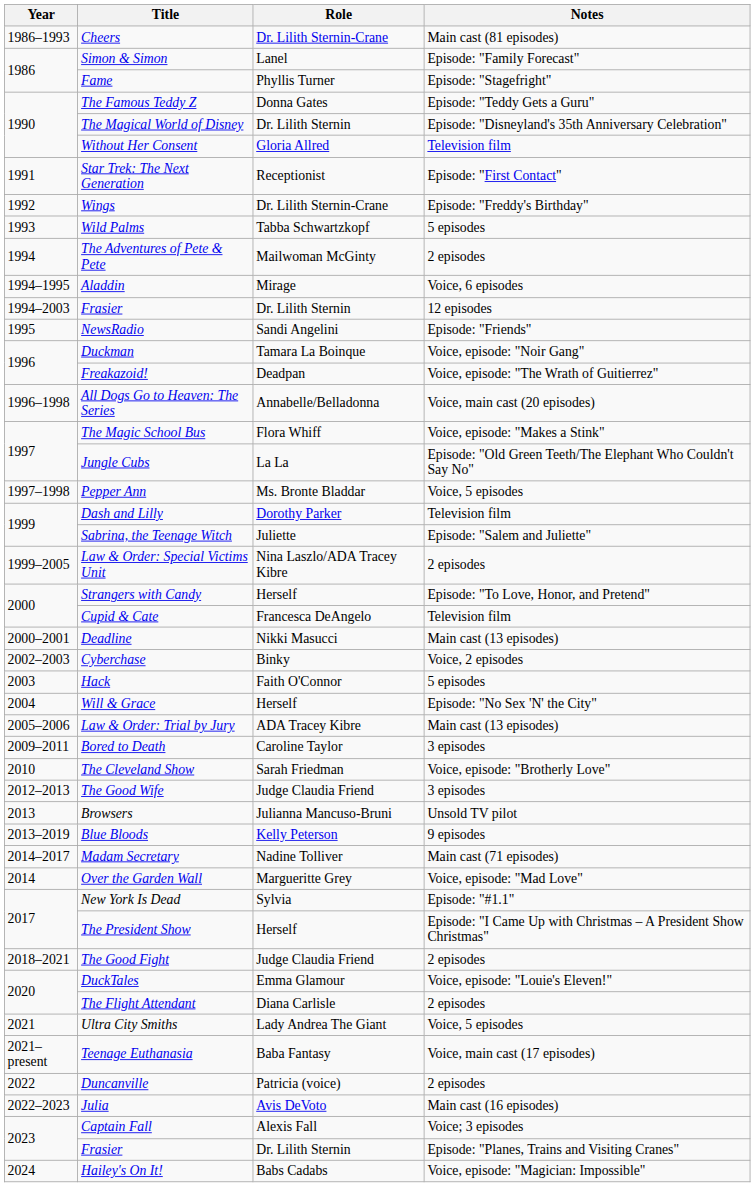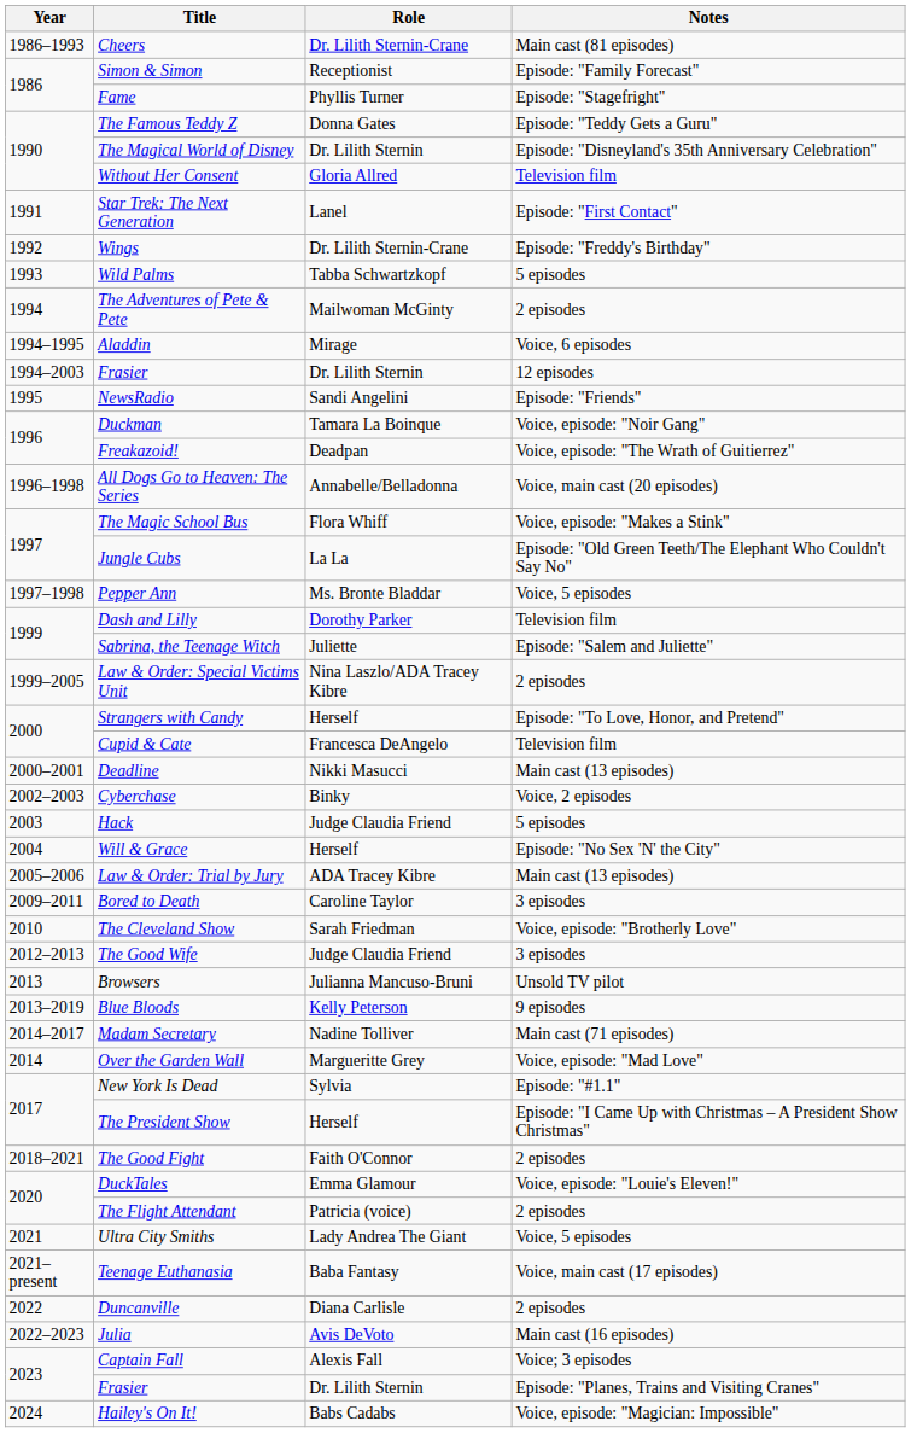 <table class="wikitable sortable">
 <tr>
 <th>Year</th>
 <th>Title</th>
 <th>Role</th>
 <th class="unsortable">Notes</th>
 </tr>
 <tr>
 <td>1986–1993</td>
 <td><em><a href='#'>Cheers</a></em></td>
 <td><a href='#'>Dr. Lilith Sternin-Crane</a></td>
 <td>Main cast (81 episodes)</td>
 </tr>
 <tr>
 <td rowspan=2>1986</td>
 <td><em><a href='#'>Simon & Simon</a></em></td>
-<td>Lanel</td>
+<td>Receptionist</td>
 <td>Episode: "Family Forecast"</td>
 </tr>
 <tr>
 <td><em><a href='#'>Fame</a></em></td>
 <td>Phyllis Turner</td>
 <td>Episode: "Stagefright"</td>
 </tr>
 <tr>
 <td rowspan=3>1990</td>
 <td data-sort-value="Famous Teddy Z, The"><em><a href='#'>The Famous Teddy Z</a></em></td>
 <td>Donna Gates</td>
 <td>Episode: "Teddy Gets a Guru"</td>
 </tr>
 <tr>
 <td data-sort-value="Magical World of Disney, The"><em><a href='#'>The Magical World of Disney</a></em></td>
 <td>Dr. Lilith Sternin</td>
 <td>Episode: "Disneyland's 35th Anniversary Celebration"</td>
 </tr>
 <tr>
 <td><em><a href='#'>Without Her Consent</a></em></td>
 <td><a href='#'>Gloria Allred</a></td>
 <td><a href='#'>Television film</a></td>
 </tr>
 <tr>
 <td>1991</td>
 <td><em><a href='#'>Star Trek: The Next Generation</a></em></td>
-<td>Receptionist</td>
+<td>Lanel</td>
 <td>Episode: "<a href='#'>First Contact</a>"</td>
 </tr>
 <tr>
 <td>1992</td>
 <td><em><a href='#'>Wings</a></em></td>
 <td>Dr. Lilith Sternin-Crane</td>
 <td>Episode: "Freddy's Birthday"</td>
 </tr>
 <tr>
 <td>1993</td>
 <td><em><a href='#'>Wild Palms</a></em></td>
 <td>Tabba Schwartzkopf</td>
 <td>5 episodes</td>
 </tr>
 <tr>
 <td>1994</td>
 <td data-sort-value="Adventures of Pete & Pete, The"><em><a href='#'>The Adventures of Pete & Pete</a></em></td>
 <td>Mailwoman McGinty</td>
 <td>2 episodes</td>
 </tr>
 <tr>
 <td>1994–1995</td>
 <td><em><a href='#'>Aladdin</a></em></td>
 <td>Mirage</td>
 <td>Voice, 6 episodes</td>
 </tr>
 <tr>
 <td>1994–2003</td>
 <td><em><a href='#'>Frasier</a></em></td>
 <td>Dr. Lilith Sternin</td>
 <td>12 episodes</td>
 </tr>
 <tr>
 <td>1995</td>
 <td><em><a href='#'>NewsRadio</a></em></td>
 <td>Sandi Angelini</td>
 <td>Episode: "Friends"</td>
 </tr>
 <tr>
 <td rowspan=2>1996</td>
 <td><em><a href='#'>Duckman</a></em></td>
 <td>Tamara La Boinque</td>
 <td>Voice, episode: "Noir Gang"</td>
 </tr>
 <tr>
 <td><em><a href='#'>Freakazoid!</a></em></td>
 <td>Deadpan</td>
 <td>Voice, episode: "The Wrath of Guitierrez"</td>
 </tr>
 <tr>
 <td>1996–1998</td>
 <td><em><a href='#'>All Dogs Go to Heaven: The Series</a></em></td>
 <td>Annabelle/Belladonna</td>
 <td>Voice, main cast (20 episodes)</td>
 </tr>
 <tr>
 <td rowspan=2>1997</td>
 <td data-sort-value="Magic School Bus, The"><em><a href='#'>The Magic School Bus</a></em></td>
 <td>Flora Whiff</td>
 <td>Voice, episode: "Makes a Stink"</td>
 </tr>
 <tr>
 <td><em><a href='#'>Jungle Cubs</a></em></td>
 <td>La La</td>
 <td>Episode: "Old Green Teeth/The Elephant Who Couldn't Say No"</td>
 </tr>
 <tr>
 <td>1997–1998</td>
 <td><em><a href='#'>Pepper Ann</a></em></td>
 <td>Ms. Bronte Bladdar</td>
 <td>Voice, 5 episodes</td>
 </tr>
 <tr>
 <td rowspan="2">1999</td>
 <td><em><a href='#'>Dash and Lilly</a></em></td>
 <td><a href='#'>Dorothy Parker</a></td>
 <td>Television film</td>
 </tr>
 <tr>
 <td><em><a href='#'>Sabrina, the Teenage Witch</a></em></td>
 <td>Juliette</td>
 <td>Episode: "Salem and Juliette"</td>
 </tr>
 <tr>
 <td>1999–2005</td>
 <td><em><a href='#'>Law & Order: Special Victims Unit</a></em></td>
 <td>Nina Laszlo/ADA Tracey Kibre</td>
 <td>2 episodes</td>
 </tr>
 <tr>
 <td rowspan=2>2000</td>
 <td><em><a href='#'>Strangers with Candy</a></em></td>
 <td>Herself</td>
 <td>Episode: "To Love, Honor, and Pretend"</td>
 </tr>
 <tr>
 <td><em><a href='#'>Cupid & Cate</a></em></td>
 <td>Francesca DeAngelo</td>
 <td>Television film</td>
 </tr>
 <tr>
 <td>2000–2001</td>
 <td><em><a href='#'>Deadline</a></em></td>
 <td>Nikki Masucci</td>
 <td>Main cast (13 episodes)</td>
 </tr>
 <tr>
 <td>2002–2003</td>
 <td><em><a href='#'>Cyberchase</a></em></td>
 <td>Binky</td>
 <td>Voice, 2 episodes</td>
 </tr>
 <tr>
 <td>2003</td>
 <td><em><a href='#'>Hack</a></em></td>
-<td>Faith O'Connor</td>
+<td>Judge Claudia Friend</td>
 <td>5 episodes</td>
 </tr>
 <tr>
 <td>2004</td>
 <td><em><a href='#'>Will & Grace</a></em></td>
 <td>Herself</td>
 <td>Episode: "No Sex 'N' the City"</td>
 </tr>
 <tr>
 <td>2005–2006</td>
 <td><em><a href='#'>Law & Order: Trial by Jury</a></em></td>
 <td>ADA Tracey Kibre</td>
 <td>Main cast (13 episodes)</td>
 </tr>
 <tr>
 <td>2009–2011</td>
 <td><em><a href='#'>Bored to Death</a></em></td>
 <td>Caroline Taylor</td>
 <td>3 episodes</td>
 </tr>
 <tr>
 <td>2010</td>
 <td data-sort-value="Cleveland Show, The"><em><a href='#'>The Cleveland Show</a></em></td>
 <td>Sarah Friedman</td>
 <td>Voice, episode: "Brotherly Love"</td>
 </tr>
 <tr>
 <td>2012–2013</td>
 <td data-sort-value="Good Wife, The"><em><a href='#'>The Good Wife</a></em></td>
 <td>Judge Claudia Friend</td>
 <td>3 episodes</td>
 </tr>
 <tr>
 <td>2013</td>
 <td><em>Browsers</em></td>
 <td>Julianna Mancuso-Bruni</td>
 <td>Unsold TV pilot</td>
 </tr>
 <tr>
 <td>2013–2019</td>
 <td><em><a href='#'>Blue Bloods</a></em></td>
 <td><a href='#'>Kelly Peterson</a></td>
 <td>9 episodes</td>
 </tr>
 <tr>
 <td>2014–2017</td>
 <td><em><a href='#'>Madam Secretary</a></em></td>
 <td>Nadine Tolliver</td>
 <td>Main cast (71 episodes)</td>
 </tr>
 <tr>
 <td>2014</td>
 <td><em><a href='#'>Over the Garden Wall</a></em></td>
 <td>Margueritte Grey</td>
 <td>Voice, episode: "Mad Love"</td>
 </tr>
 <tr>
 <td rowspan=2>2017</td>
 <td><em>New York Is Dead</em></td>
 <td>Sylvia</td>
 <td>Episode: "#1.1"</td>
 </tr>
 <tr>
 <td data-sort-value="President Show, The"><em><a href='#'>The President Show</a></em></td>
 <td>Herself</td>
 <td>Episode: "I Came Up with Christmas – A President Show Christmas"</td>
 </tr>
 <tr>
 <td>2018–2021</td>
 <td data-sort-value="Good Fight, The"><em><a href='#'>The Good Fight</a></em></td>
-<td>Judge Claudia Friend</td>
+<td>Faith O'Connor</td>
 <td>2 episodes</td>
 </tr>
 <tr>
 <td rowspan=2>2020</td>
 <td><em><a href='#'>DuckTales</a></em></td>
 <td>Emma Glamour</td>
 <td>Voice, episode: "Louie's Eleven!"</td>
 </tr>
 <tr>
 <td data-sort-value="Flight Attendant, The"><em><a href='#'>The Flight Attendant</a></em></td>
-<td>Diana Carlisle</td>
+<td>Patricia (voice)</td>
 <td>2 episodes</td>
 </tr>
 <tr>
 <td>2021</td>
 <td><em>Ultra City Smiths</em></td>
 <td>Lady Andrea The Giant</td>
 <td>Voice, 5 episodes</td>
 </tr>
 <tr>
 <td>2021–present</td>
 <td><em><a href='#'>Teenage Euthanasia</a></em></td>
 <td>Baba Fantasy</td>
 <td>Voice, main cast (17 episodes)</td>
 </tr>
 <tr>
 <td>2022</td>
 <td><em><a href='#'>Duncanville</a></em></td>
-<td>Patricia (voice)</td>
+<td>Diana Carlisle</td>
 <td>2 episodes</td>
 </tr>
 <tr>
 <td>2022–2023</td>
 <td><em><a href='#'>Julia</a></em></td>
 <td><a href='#'>Avis DeVoto</a></td>
 <td>Main cast (16 episodes)</td>
 </tr>
 <tr>
 <td rowspan=2>2023</td>
 <td><em><a href='#'>Captain Fall</a></em></td>
 <td>Alexis Fall</td>
 <td>Voice; 3 episodes</td>
 </tr>
 <tr>
 <td><em><a href='#'>Frasier</a></em></td>
 <td>Dr. Lilith Sternin</td>
 <td>Episode: "Planes, Trains and Visiting Cranes"</td>
 </tr>
 <tr>
 <td rowspan=1>2024</td>
 <td><em><a href='#'>Hailey's On It!</a></em></td>
 <td>Babs Cadabs</td>
 <td>Voice, episode: "Magician: Impossible"</td>
 </tr>
 </table>
